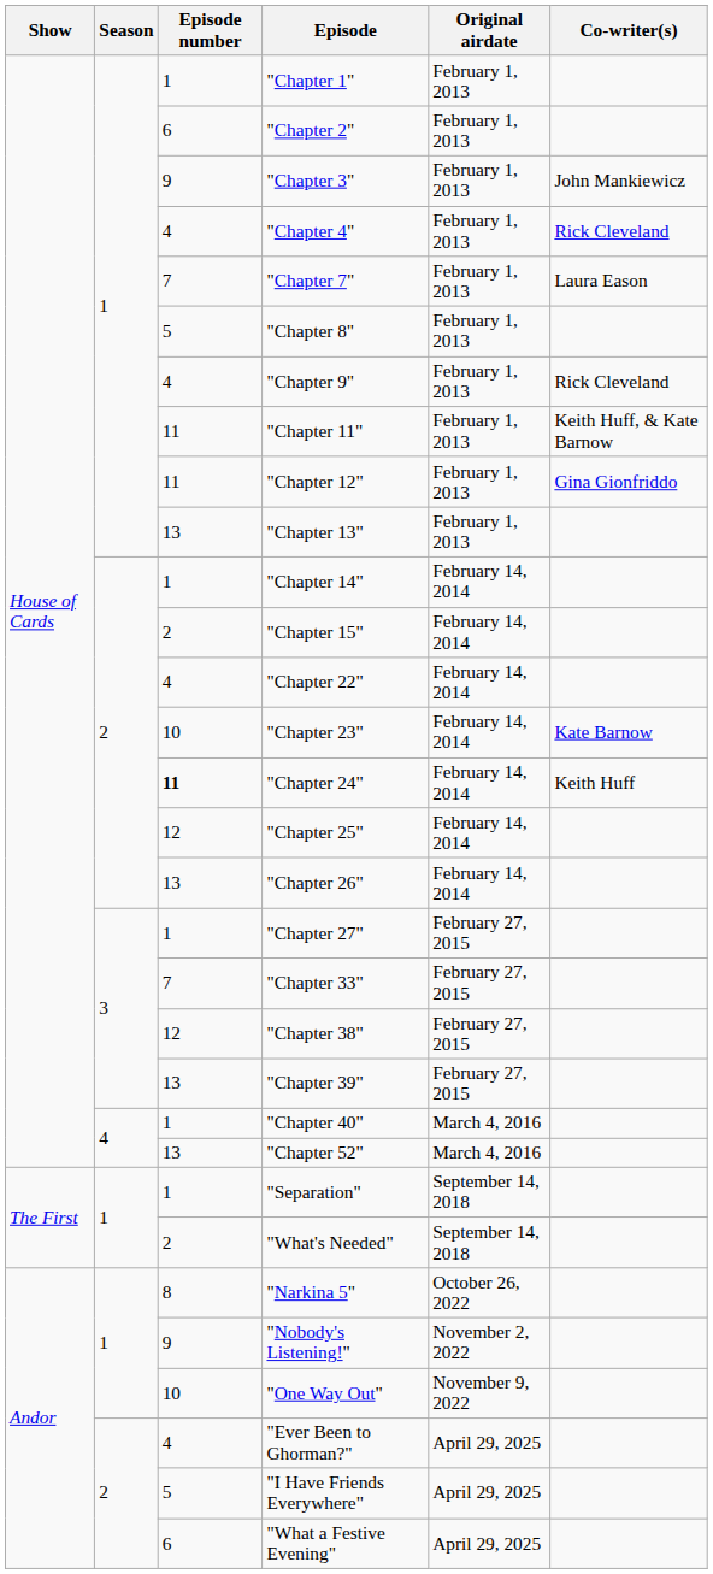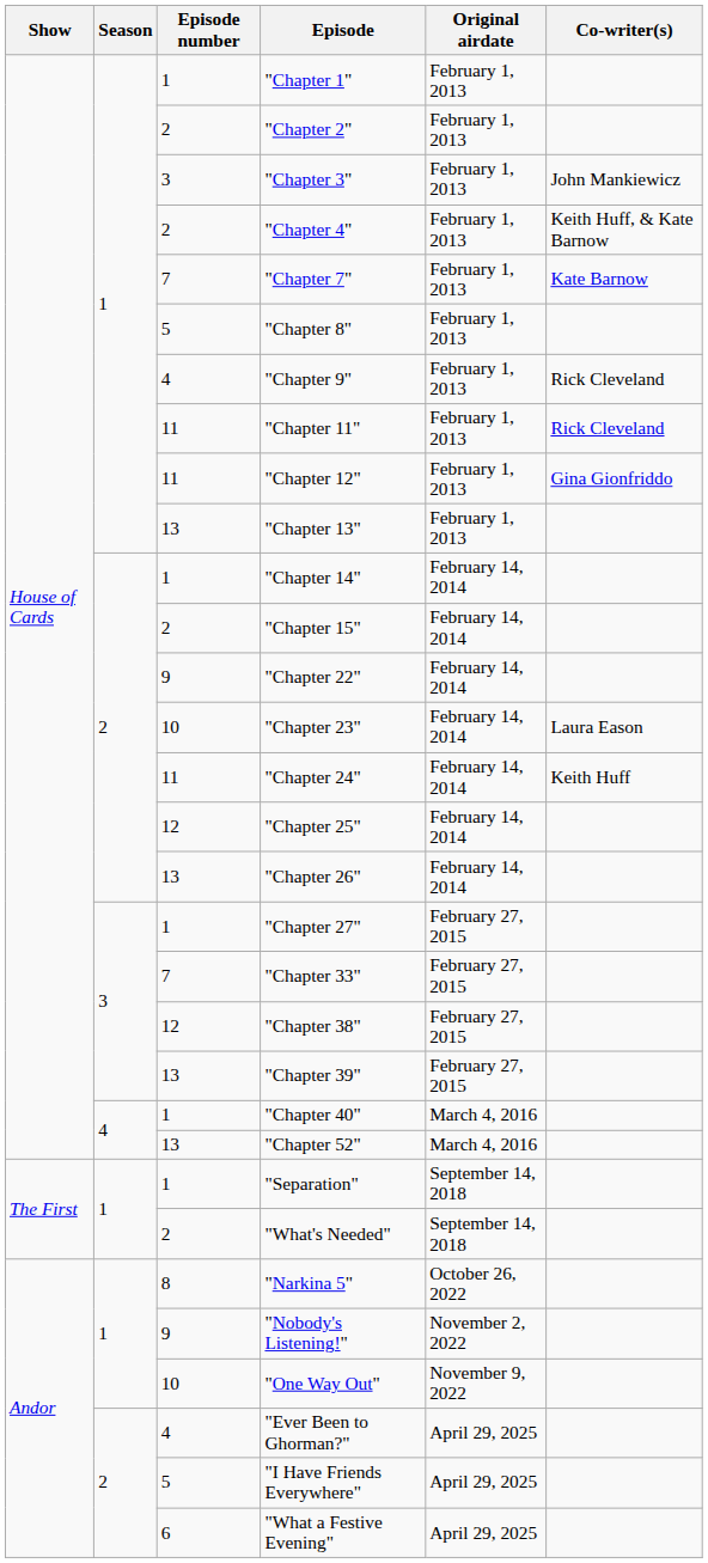 <table class="wikitable sortable">
 <tr valign="center">
 <th>Show</th>
 <th>Season</th>
 <th>Episode number</th>
 <th>Episode</th>
 <th>Original airdate</th>
 <th>Co-writer(s)</th>
 </tr>
 <tr valign="center">
 <td rowspan="23"><em><a href='#'>House of Cards</a></em></td>
 <td rowspan="10">1</td>
 <td>1</td>
 <td>"<a href='#'>Chapter 1</a>"</td>
 <td>February 1, 2013</td>
 <td></td>
 </tr>
 <tr valign="center">
-<td>6</td>
+<td>2</td>
 <td>"<a href='#'>Chapter 2</a>"</td>
 <td>February 1, 2013</td>
 <td></td>
 </tr>
 <tr valign="center">
-<td>9</td>
+<td>3</td>
 <td>"<a href='#'>Chapter 3</a>"</td>
 <td>February 1, 2013</td>
 <td>John Mankiewicz</td>
 </tr>
 <tr valign="center">
-<td>4</td>
+<td>2</td>
 <td>"<a href='#'>Chapter 4</a>"</td>
 <td>February 1, 2013</td>
-<td><a href='#'>Rick Cleveland</a></td>
+<td>Keith Huff, & Kate Barnow</td>
 </tr>
 <tr valign="center">
 <td>7</td>
 <td>"<a href='#'>Chapter 7</a>"</td>
 <td>February 1, 2013</td>
-<td>Laura Eason</td>
+<td><a href='#'>Kate Barnow</a></td>
 </tr>
 <tr valign="center">
 <td>5</td>
 <td>"Chapter 8"</td>
 <td>February 1, 2013</td>
 <td></td>
 </tr>
 <tr valign="center">
 <td>4</td>
 <td>"Chapter 9"</td>
 <td>February 1, 2013</td>
 <td>Rick Cleveland</td>
 </tr>
 <tr valign="center">
 <td>11</td>
 <td>"Chapter 11"</td>
 <td>February 1, 2013</td>
-<td>Keith Huff, & Kate Barnow</td>
+<td><a href='#'>Rick Cleveland</a></td>
 </tr>
 <tr valign="center">
 <td>11</td>
 <td>"Chapter 12"</td>
 <td>February 1, 2013</td>
 <td><a href='#'>Gina Gionfriddo</a></td>
 </tr>
 <tr valign="center">
 <td>13</td>
 <td>"Chapter 13"</td>
 <td>February 1, 2013</td>
 <td></td>
 </tr>
 <tr valign="center">
 <td rowspan="7">2</td>
 <td>1</td>
 <td>"Chapter 14"</td>
 <td>February 14, 2014</td>
 <td></td>
 </tr>
 <tr valign="center">
 <td>2</td>
 <td>"Chapter 15"</td>
 <td>February 14, 2014</td>
 <td></td>
 </tr>
 <tr valign="center">
-<td>4</td>
+<td>9</td>
 <td>"Chapter 22"</td>
 <td>February 14, 2014</td>
 <td></td>
 </tr>
 <tr valign="center">
 <td>10</td>
 <td>"Chapter 23"</td>
 <td>February 14, 2014</td>
-<td><a href='#'>Kate Barnow</a></td>
+<td>Laura Eason</td>
 </tr>
 <tr valign="center">
-<td><strong>11</strong></td>
+<td>11</td>
 <td>"Chapter 24"</td>
 <td>February 14, 2014</td>
 <td>Keith Huff</td>
 </tr>
 <tr valign="center">
 <td>12</td>
 <td>"Chapter 25"</td>
 <td>February 14, 2014</td>
 <td></td>
 </tr>
 <tr valign="center">
 <td>13</td>
 <td>"Chapter 26"</td>
 <td>February 14, 2014</td>
 <td></td>
 </tr>
 <tr valign="center">
 <td rowspan="4">3</td>
 <td>1</td>
 <td>"Chapter 27"</td>
 <td>February 27, 2015</td>
 <td></td>
 </tr>
 <tr valign="center">
 <td>7</td>
 <td>"Chapter 33"</td>
 <td>February 27, 2015</td>
 <td></td>
 </tr>
 <tr valign="center">
 <td>12</td>
 <td>"Chapter 38"</td>
 <td>February 27, 2015</td>
 <td></td>
 </tr>
 <tr valign="center">
 <td>13</td>
 <td>"Chapter 39"</td>
 <td>February 27, 2015</td>
 <td></td>
 </tr>
 <tr valign="center">
 <td rowspan="2">4</td>
 <td>1</td>
 <td>"Chapter 40"</td>
 <td>March 4, 2016</td>
 <td></td>
 </tr>
 <tr valign="center">
 <td>13</td>
 <td>"Chapter 52"</td>
 <td>March 4, 2016</td>
 <td></td>
 </tr>
 <tr valign="center">
 <td rowspan="2"><em><a href='#'>The First</a></em></td>
 <td rowspan="2">1</td>
 <td>1</td>
 <td>"Separation"</td>
 <td>September 14, 2018</td>
 <td></td>
 </tr>
 <tr valign="center">
 <td>2</td>
 <td>"What's Needed"</td>
 <td>September 14, 2018</td>
 <td></td>
 </tr>
 <tr valign="center">
 <td rowspan="6"><em><a href='#'>Andor</a></em></td>
 <td rowspan="3">1</td>
 <td>8</td>
 <td>"<a href='#'>Narkina 5</a>"</td>
 <td>October 26, 2022</td>
 <td></td>
 </tr>
 <tr valign="center">
 <td>9</td>
 <td>"<a href='#'>Nobody's Listening!</a>"</td>
 <td>November 2, 2022</td>
 <td></td>
 </tr>
 <tr valign="center">
 <td>10</td>
 <td>"<a href='#'>One Way Out</a>"</td>
 <td>November 9, 2022</td>
 <td></td>
 </tr>
 <tr>
 <td rowspan="3">2</td>
 <td>4</td>
 <td>"Ever Been to Ghorman?"</td>
 <td>April 29, 2025</td>
 <td></td>
 </tr>
 <tr>
 <td>5</td>
 <td>"I Have Friends Everywhere"</td>
 <td>April 29, 2025</td>
 <td></td>
 </tr>
 <tr>
 <td>6</td>
 <td>"What a Festive Evening"</td>
 <td>April 29, 2025</td>
 <td></td>
 </tr>
 </table>
